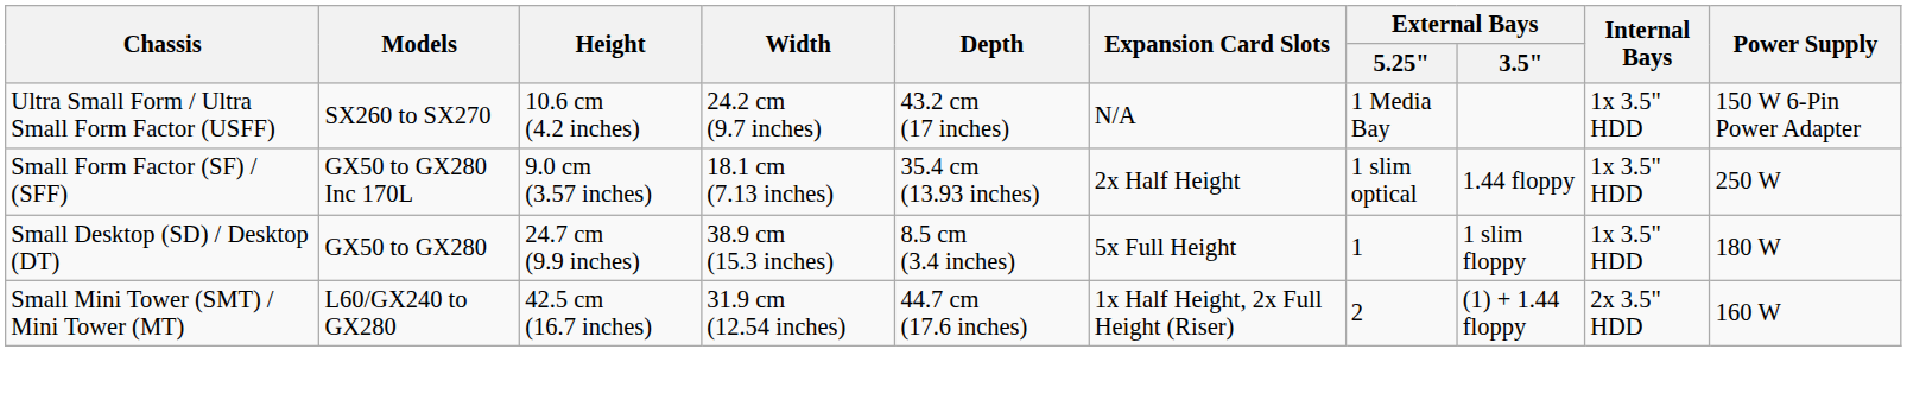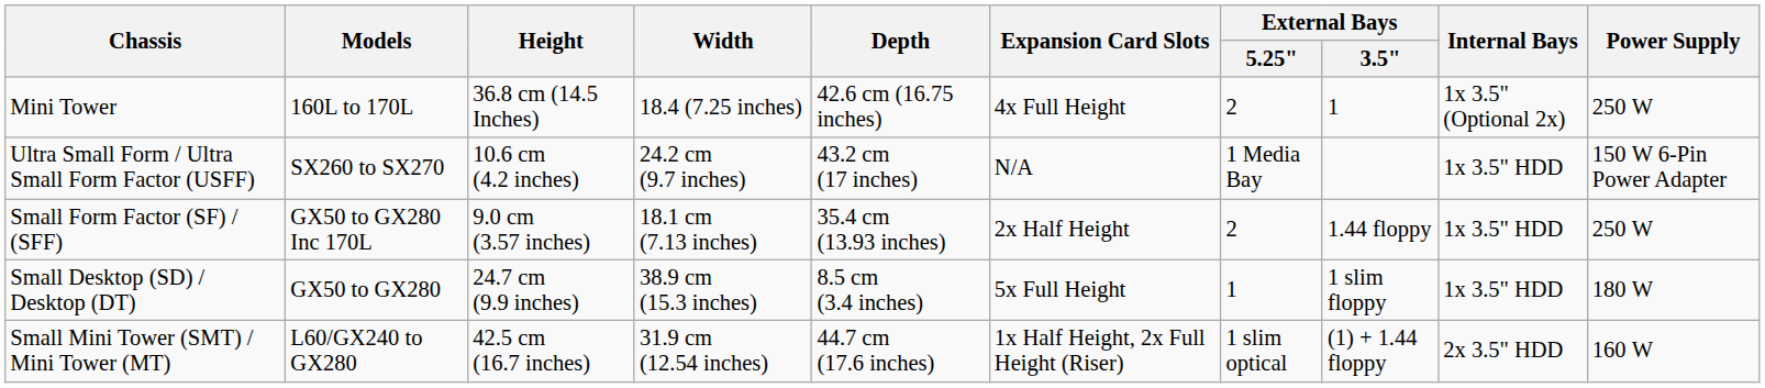 <table class="wikitable">
 <tr>
 <th rowspan="2">Chassis</th>
 <th rowspan="2">Models</th>
 <th rowspan="2">Height</th>
 <th rowspan="2">Width</th>
 <th rowspan="2">Depth</th>
 <th rowspan="2">Expansion Card Slots</th>
 <th colspan="2">External Bays</th>
 <th rowspan="2">Internal Bays</th>
 <th rowspan="2">Power Supply</th>
 </tr>
 <tr>
 <th>5.25"</th>
 <th>3.5"</th>
+</tr>
+<tr>
+<td>Mini Tower</td>
+<td>160L to 170L</td>
+<td>36.8 cm (14.5 Inches)</td>
+<td>18.4 (7.25 inches)</td>
+<td>42.6 cm (16.75 inches)</td>
+<td>4x Full Height</td>
+<td>2</td>
+<td>1</td>
+<td>1x 3.5" (Optional 2x)</td>
+<td>250 W</td>
 </tr>
 <tr>
 <td>Ultra Small Form / Ultra Small Form Factor (USFF)</td>
 <td>SX260 to SX270</td>
 <td>10.6 cm (4.2 inches)</td>
 <td>24.2 cm (9.7 inches)</td>
 <td>43.2 cm (17 inches)</td>
 <td>N/A</td>
 <td>1 Media Bay<br></td>
 <td></td>
 <td>1x 3.5" HDD</td>
 <td>150 W 6-Pin Power Adapter</td>
 </tr>
 <tr>
 <td>Small Form Factor (SF) / (SFF)</td>
 <td>GX50 to GX280 Inc 170L</td>
 <td>9.0 cm (3.57 inches)</td>
 <td>18.1 cm (7.13 inches)</td>
 <td>35.4 cm (13.93 inches)</td>
 <td>2x Half Height</td>
-<td>1 slim optical</td>
+<td>2</td>
 <td>1.44 floppy</td>
 <td>1x 3.5" HDD</td>
 <td>250 W</td>
 </tr>
 <tr>
 <td>Small Desktop (SD) / Desktop (DT)</td>
 <td>GX50 to GX280</td>
 <td>24.7 cm (9.9 inches)</td>
 <td>38.9 cm (15.3 inches)</td>
 <td>8.5 cm (3.4 inches)</td>
 <td>5x Full Height</td>
 <td>1</td>
 <td>1 slim floppy</td>
 <td>1x 3.5" HDD</td>
 <td>180 W</td>
 </tr>
 <tr>
 <td>Small Mini Tower (SMT) / Mini Tower (MT)</td>
 <td>L60/GX240 to GX280</td>
 <td>42.5 cm (16.7 inches)</td>
 <td>31.9 cm (12.54 inches)</td>
 <td>44.7 cm (17.6 inches)</td>
 <td>1x Half Height, 2x Full Height (Riser)</td>
-<td>2</td>
+<td>1 slim optical</td>
 <td>(1) + 1.44 floppy</td>
 <td>2x 3.5" HDD</td>
 <td>160 W</td>
 </tr>
 </table>
